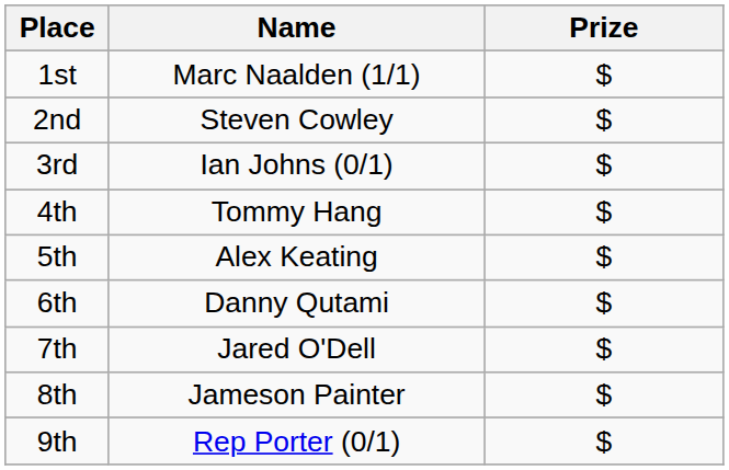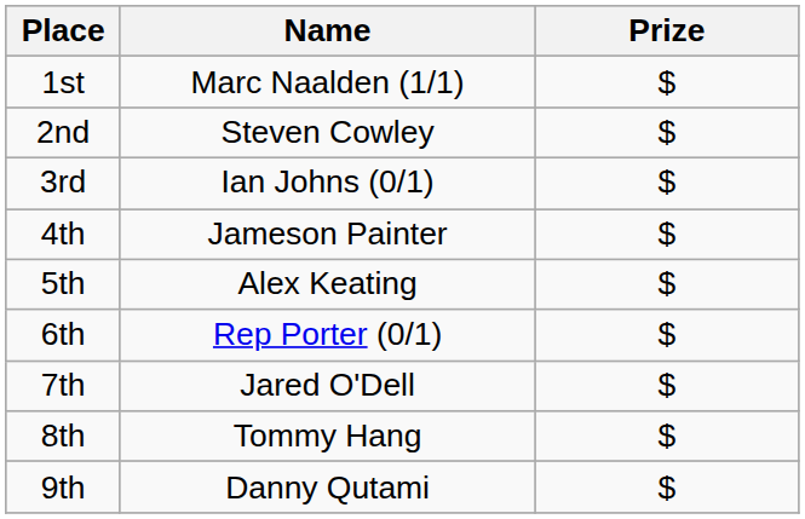 <table class="wikitable">
 <tr>
 <th width="50">Place</th>
 <th width="200">Name</th>
 <th width="125">Prize</th>
 </tr>
 <tr>
 <td align = "center">1st</td>
 <td align = "center">Marc Naalden (1/1)</td>
 <td align = "center">$</td>
 </tr>
 <tr>
 <td align = "center">2nd</td>
 <td align = "center">Steven Cowley</td>
 <td align = "center">$</td>
 </tr>
 <tr>
 <td align = "center">3rd</td>
 <td align = "center">Ian Johns (0/1)</td>
 <td align = "center">$</td>
 </tr>
 <tr>
 <td align = "center">4th</td>
-<td align = "center">Tommy Hang</td>
+<td align = "center">Jameson Painter</td>
 <td align = "center">$</td>
 </tr>
 <tr>
 <td align = "center">5th</td>
 <td align = "center">Alex Keating</td>
 <td align = "center">$</td>
 </tr>
 <tr>
 <td align = "center">6th</td>
-<td align = "center">Danny Qutami</td>
+<td align = "center"><a href='#'>Rep Porter</a> (0/1)</td>
 <td align = "center">$</td>
 </tr>
 <tr>
 <td align = "center">7th</td>
 <td align = "center">Jared O'Dell</td>
 <td align = "center">$</td>
 </tr>
 <tr>
 <td align = "center">8th</td>
-<td align = "center">Jameson Painter</td>
+<td align = "center">Tommy Hang</td>
 <td align = "center">$</td>
 </tr>
 <tr>
 <td align = "center">9th</td>
-<td align = "center"><a href='#'>Rep Porter</a> (0/1)</td>
+<td align = "center">Danny Qutami</td>
 <td align = "center">$</td>
 </tr>
 </table>
